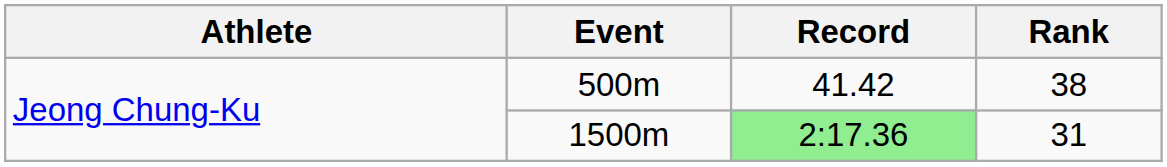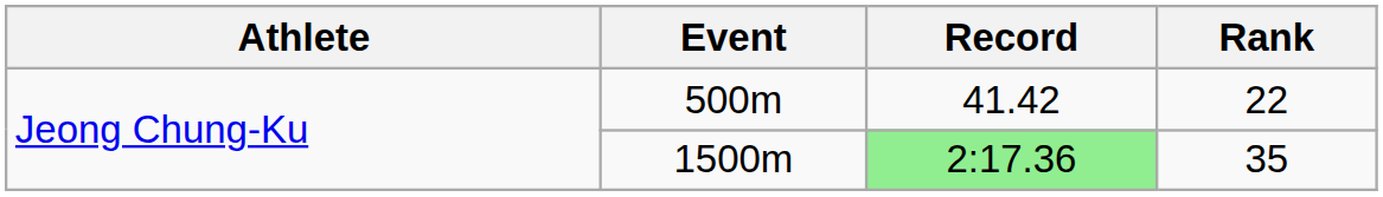 <table class=wikitable style="font-size:90%; text-align:center; width:40%">
 <tr>
 <th>Athlete</th>
 <th>Event</th>
 <th>Record</th>
 <th>Rank</th>
 </tr>
 <tr>
 <td rowspan=2 align=left><a href='#'>Jeong Chung-Ku</a></td>
 <td>500m</td>
 <td>41.42</td>
-<td>38</td>
+<td>22</td>
 </tr>
 <tr>
 <td>1500m</td>
 <td style="background: lightgreen;">2:17.36</td>
-<td>31</td>
+<td>35</td>
 </tr>
 </table>
